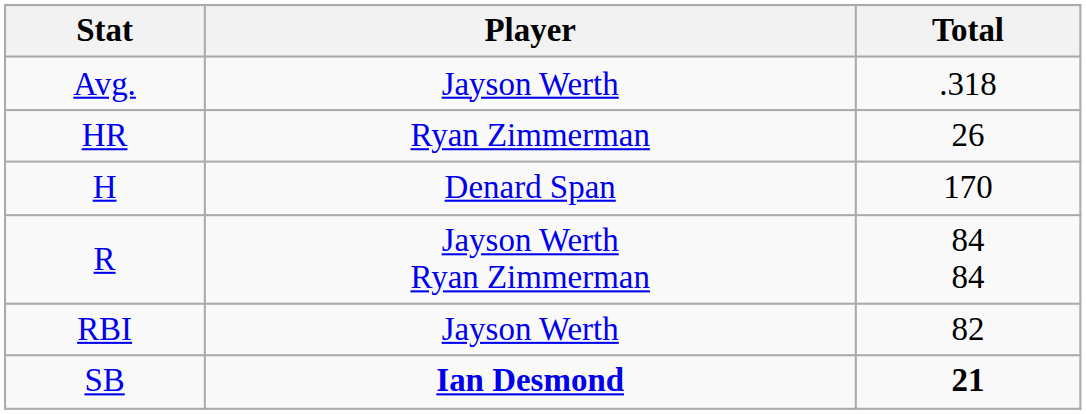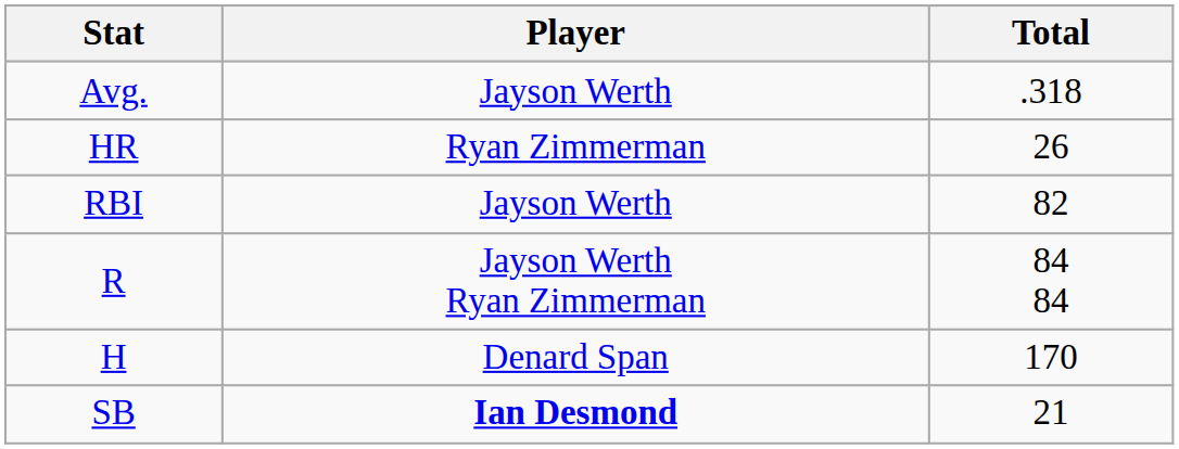 <table class="wikitable" style="width:33%;">
 <tr style="text-align:center; background:#ddd;">
 <th>Stat</th>
 <th>Player</th>
 <th>Total</th>
 </tr>
 <tr align=center>
 <td><a href='#'>Avg.</a></td>
 <td><a href='#'>Jayson Werth</a></td>
 <td>.318</td>
 </tr>
 <tr align=center>
 <td><a href='#'>HR</a></td>
 <td><a href='#'>Ryan Zimmerman</a></td>
 <td>26</td>
 </tr>
 <tr align=center>
-<td><a href='#'>H</a></td>
-<td><a href='#'>Denard Span</a></td>
-<td>170</td>
+<td><a href='#'>RBI</a></td>
+<td><a href='#'>Jayson Werth</a></td>
+<td>82</td>
 </tr>
 <tr align=center>
 <td><a href='#'>R</a></td>
 <td><a href='#'>Jayson Werth</a><br><a href='#'>Ryan Zimmerman</a></td>
 <td>84<br>84</td>
 </tr>
 <tr align=center>
-<td><a href='#'>RBI</a></td>
-<td><a href='#'>Jayson Werth</a></td>
-<td>82</td>
+<td><a href='#'>H</a></td>
+<td><a href='#'>Denard Span</a></td>
+<td>170</td>
 </tr>
 <tr align=center>
 <td><a href='#'>SB</a></td>
 <td><strong><a href='#'>Ian Desmond</a></strong></td>
-<td><strong>21</strong></td>
+<td>21</td>
 </tr>
 </table>
